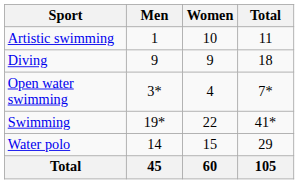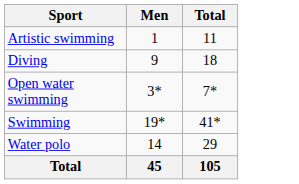 <table class="wikitable sortable" style="text-align:center;">
 <tr>
 <th width=130>Sport</th>
 <th width=55>Men</th>
-<th width=55>Women</th>
 <th width=55>Total</th>
 </tr>
 <tr>
 <td align=left><a href='#'>Artistic swimming</a></td>
 <td>1</td>
-<td>10</td>
 <td>11</td>
 </tr>
 <tr>
 <td align=left><a href='#'>Diving</a></td>
-<td>9</td>
 <td>9</td>
 <td>18</td>
 </tr>
 <tr>
 <td align=left><a href='#'>Open water swimming</a></td>
 <td>3*</td>
-<td>4</td>
 <td>7*</td>
 </tr>
 <tr>
 <td align=left><a href='#'>Swimming</a></td>
 <td>19*</td>
-<td>22</td>
 <td>41*</td>
 </tr>
 <tr>
 <td align=left><a href='#'>Water polo</a></td>
 <td>14</td>
-<td>15</td>
 <td>29</td>
 </tr>
 <tr>
 <th>Total</th>
 <th>45</th>
-<th>60</th>
 <th><strong>105</strong></th>
 </tr>
 </table>
